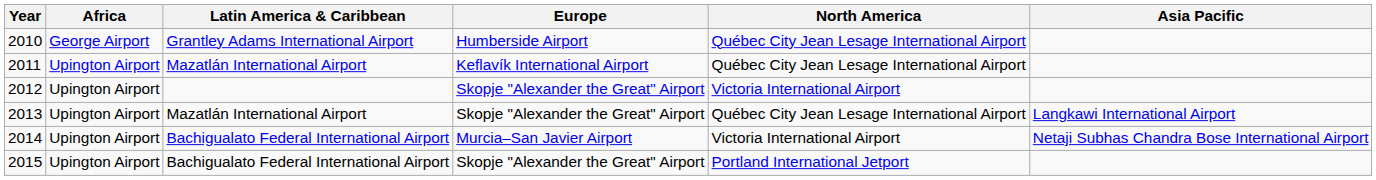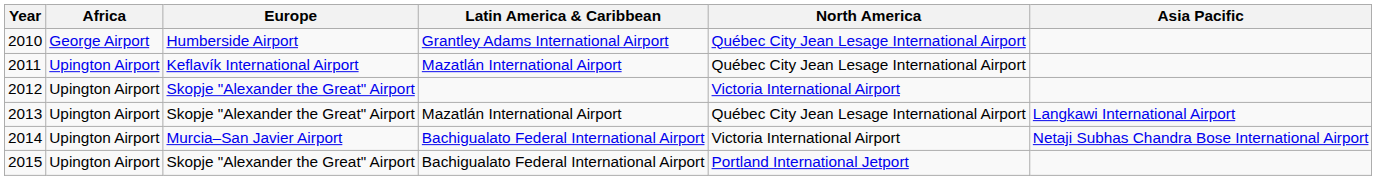 <table class="wikitable">
 <tr>
 <th>Year</th>
 <th>Africa</th>
+<th>Europe</th>
 <th>Latin America & Caribbean</th>
-<th>Europe</th>
 <th>North America</th>
 <th>Asia Pacific</th>
 </tr>
 <tr>
 <td>2010</td>
 <td> <a href='#'>George Airport</a></td>
+<td> <a href='#'>Humberside Airport</a></td>
 <td> <a href='#'>Grantley Adams International Airport</a></td>
-<td> <a href='#'>Humberside Airport</a></td>
 <td> <a href='#'>Québec City Jean Lesage International Airport</a></td>
 <td></td>
 </tr>
 <tr>
 <td>2011</td>
 <td> <a href='#'>Upington Airport</a></td>
+<td> <a href='#'>Keflavík International Airport</a></td>
 <td> <a href='#'>Mazatlán International Airport</a></td>
-<td> <a href='#'>Keflavík International Airport</a></td>
 <td> Québec City Jean Lesage International Airport</td>
 <td></td>
 </tr>
 <tr>
 <td>2012</td>
 <td> Upington Airport</td>
+<td> <a href='#'>Skopje "Alexander the Great" Airport</a></td>
 <td></td>
-<td> <a href='#'>Skopje "Alexander the Great" Airport</a></td>
 <td> <a href='#'>Victoria International Airport</a></td>
 <td></td>
 </tr>
 <tr>
 <td>2013</td>
 <td> Upington Airport</td>
+<td> Skopje "Alexander the Great" Airport</td>
 <td> Mazatlán International Airport</td>
-<td> Skopje "Alexander the Great" Airport</td>
 <td> Québec City Jean Lesage International Airport</td>
 <td> <a href='#'>Langkawi International Airport</a></td>
 </tr>
 <tr>
 <td>2014</td>
 <td> Upington Airport</td>
+<td> <a href='#'>Murcia–San Javier Airport</a></td>
 <td> <a href='#'>Bachigualato Federal International Airport</a></td>
-<td> <a href='#'>Murcia–San Javier Airport</a></td>
 <td> Victoria International Airport</td>
 <td> <a href='#'>Netaji Subhas Chandra Bose International Airport</a></td>
 </tr>
 <tr>
 <td>2015</td>
 <td> Upington Airport</td>
+<td> Skopje "Alexander the Great" Airport</td>
 <td> Bachigualato Federal International Airport</td>
-<td> Skopje "Alexander the Great" Airport</td>
 <td> <a href='#'>Portland International Jetport</a></td>
 <td></td>
 </tr>
 </table>
